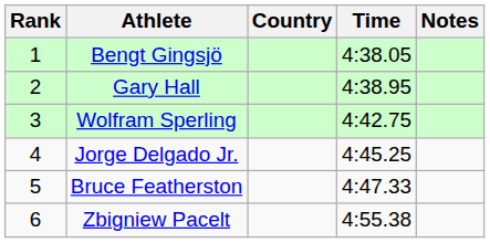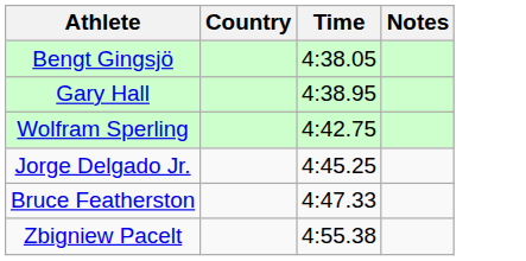 <table class="wikitable sortable" style="text-align:center">
 <tr>
-<th>Rank</th>
 <th>Athlete</th>
 <th>Country</th>
 <th>Time</th>
 <th>Notes</th>
 </tr>
 <tr bgcolor=ccffcc>
-<td>1</td>
 <td><a href='#'>Bengt Gingsjö</a></td>
 <td align=left></td>
 <td>4:38.05</td>
 <td></td>
 </tr>
 <tr bgcolor=ccffcc>
-<td>2</td>
 <td><a href='#'>Gary Hall</a></td>
 <td align=left></td>
 <td>4:38.95</td>
 <td></td>
 </tr>
 <tr bgcolor=ccffcc>
-<td>3</td>
 <td><a href='#'>Wolfram Sperling</a></td>
 <td align=left></td>
 <td>4:42.75</td>
 <td></td>
 </tr>
 <tr>
-<td>4</td>
 <td><a href='#'>Jorge Delgado Jr.</a></td>
 <td align=left></td>
 <td>4:45.25</td>
 <td></td>
 </tr>
 <tr>
-<td>5</td>
 <td><a href='#'>Bruce Featherston</a></td>
 <td align=left></td>
 <td>4:47.33</td>
 <td></td>
 </tr>
 <tr>
-<td>6</td>
 <td><a href='#'>Zbigniew Pacelt</a></td>
 <td align=left></td>
 <td>4:55.38</td>
 <td></td>
 </tr>
 </table>
